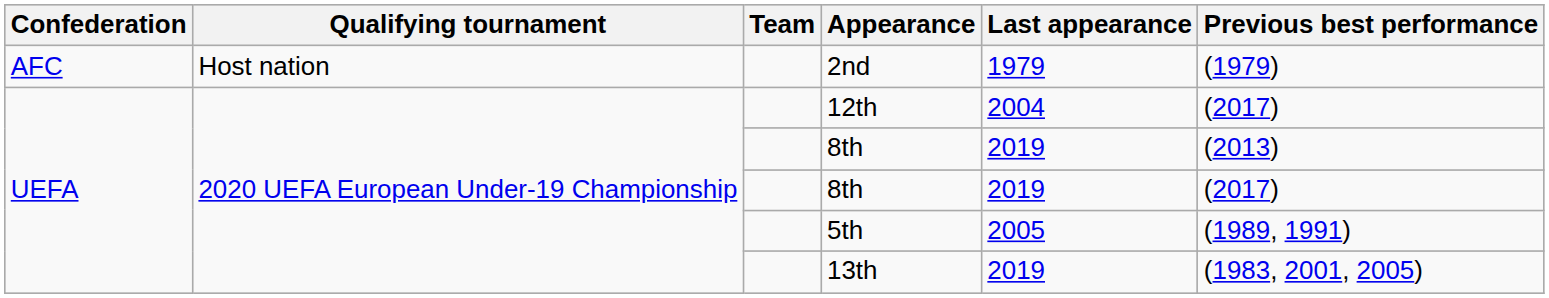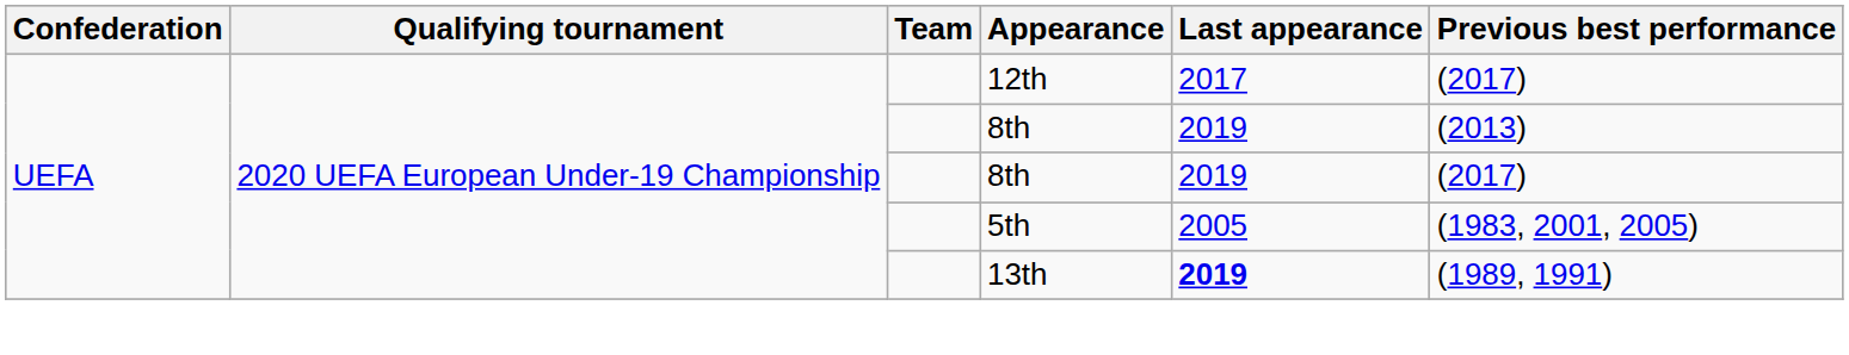 <table class="wikitable sortable">
 <tr>
 <th>Confederation</th>
 <th>Qualifying tournament</th>
 <th>Team</th>
 <th data-sort-type="number">Appearance</th>
 <th>Last appearance</th>
 <th>Previous best performance</th>
 </tr>
 <tr>
-<td><a href='#'>AFC </a></td>
-<td>Host nation</td>
-<td></td>
-<td>2nd</td>
-<td><a href='#'>1979</a></td>
-<td> (<a href='#'>1979</a>)</td>
-</tr>
-<tr>
 <td rowspan=5><a href='#'>UEFA </a><br></td>
 <td rowspan=5><a href='#'>2020 UEFA European Under-19 Championship</a><br></td>
 <td></td>
 <td>12th</td>
-<td><a href='#'>2004</a></td>
+<td><a href='#'>2017</a></td>
 <td> (<a href='#'>2017</a>)</td>
 </tr>
 <tr>
 <td></td>
 <td>8th</td>
 <td><a href='#'>2019</a></td>
 <td> (<a href='#'>2013</a>)</td>
 </tr>
 <tr>
 <td></td>
 <td>8th</td>
 <td><a href='#'>2019</a></td>
 <td> (<a href='#'>2017</a>)</td>
 </tr>
 <tr>
 <td></td>
 <td>5th</td>
 <td><a href='#'>2005</a></td>
-<td> (<a href='#'>1989</a>, <a href='#'>1991</a>)</td>
+<td> (<a href='#'>1983</a>, <a href='#'>2001</a>, <a href='#'>2005</a>)</td>
 </tr>
 <tr>
 <td></td>
 <td>13th</td>
-<td><a href='#'>2019</a></td>
-<td> (<a href='#'>1983</a>, <a href='#'>2001</a>, <a href='#'>2005</a>)</td>
+<td><strong><a href='#'>2019</a></strong></td>
+<td> (<a href='#'>1989</a>, <a href='#'>1991</a>)</td>
 </tr>
 </table>
